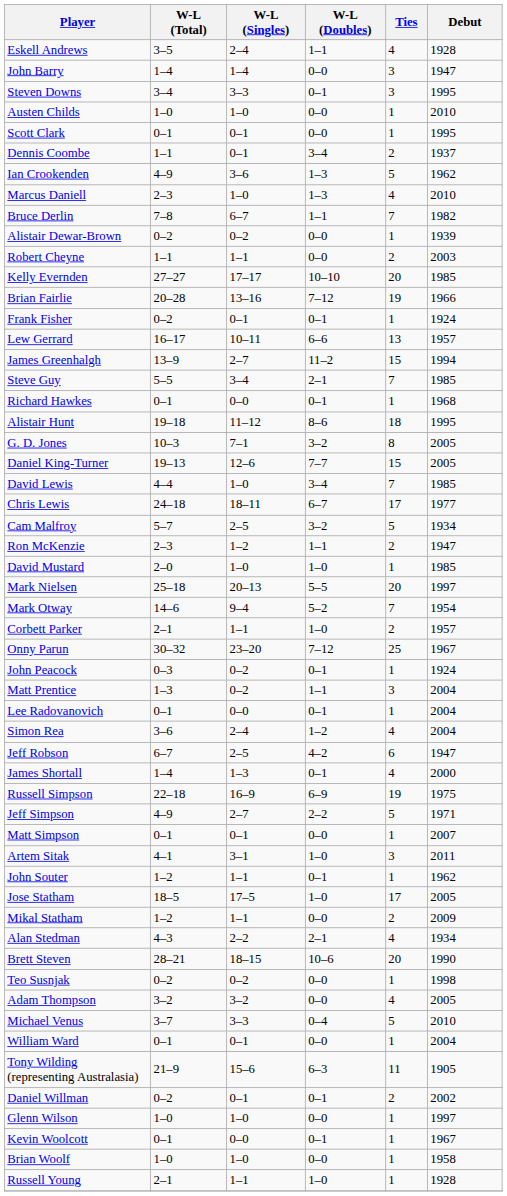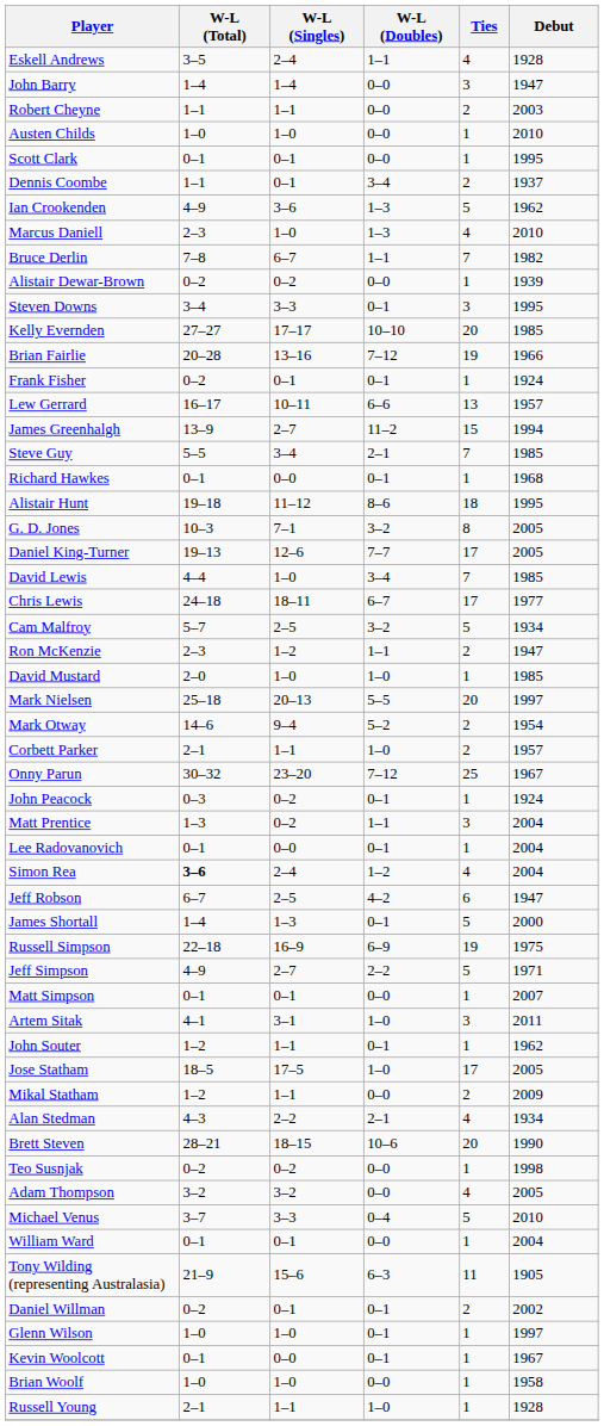 <table class="wikitable sortable" style=font-size:97%>
 <tr>
 <th width=200><a href='#'>Player</a></th>
 <th width=100>W-L<br>(Total)</th>
 <th width=100>W-L<br>(<a href='#'>Singles</a>)</th>
 <th width=100>W-L<br>(<a href='#'>Doubles</a>)</th>
 <th width=50><a href='#'>Ties</a></th>
 <th width=100>Debut</th>
 </tr>
 <tr>
 <td><a href='#'>Eskell Andrews</a></td>
 <td>3–5</td>
 <td>2–4</td>
 <td>1–1</td>
 <td>4</td>
 <td>1928</td>
 </tr>
 <tr>
 <td><a href='#'>John Barry</a></td>
 <td>1–4</td>
 <td>1–4</td>
 <td>0–0</td>
 <td>3</td>
 <td>1947</td>
 </tr>
 <tr>
-<td><a href='#'>Steven Downs</a></td>
-<td>3–4</td>
-<td>3–3</td>
-<td>0–1</td>
-<td>3</td>
-<td>1995</td>
+<td><a href='#'>Robert Cheyne</a></td>
+<td>1–1</td>
+<td>1–1</td>
+<td>0–0</td>
+<td>2</td>
+<td>2003</td>
 </tr>
 <tr>
 <td><a href='#'>Austen Childs</a></td>
 <td>1–0</td>
 <td>1–0</td>
 <td>0–0</td>
 <td>1</td>
 <td>2010</td>
 </tr>
 <tr>
 <td><a href='#'>Scott Clark</a></td>
 <td>0–1</td>
 <td>0–1</td>
 <td>0–0</td>
 <td>1</td>
 <td>1995</td>
 </tr>
 <tr>
 <td><a href='#'>Dennis Coombe</a></td>
 <td>1–1</td>
 <td>0–1</td>
 <td>3–4</td>
 <td>2</td>
 <td>1937</td>
 </tr>
 <tr>
 <td><a href='#'>Ian Crookenden</a></td>
 <td>4–9</td>
 <td>3–6</td>
 <td>1–3</td>
 <td>5</td>
 <td>1962</td>
 </tr>
 <tr>
 <td><a href='#'>Marcus Daniell</a></td>
 <td>2–3</td>
 <td>1–0</td>
 <td>1–3</td>
 <td>4</td>
 <td>2010</td>
 </tr>
 <tr>
 <td><a href='#'>Bruce Derlin</a></td>
 <td>7–8</td>
 <td>6–7</td>
 <td>1–1</td>
 <td>7</td>
 <td>1982</td>
 </tr>
 <tr>
 <td><a href='#'>Alistair Dewar-Brown</a></td>
 <td>0–2</td>
 <td>0–2</td>
 <td>0–0</td>
 <td>1</td>
 <td>1939</td>
 </tr>
 <tr>
-<td><a href='#'>Robert Cheyne</a></td>
-<td>1–1</td>
-<td>1–1</td>
-<td>0–0</td>
-<td>2</td>
-<td>2003</td>
+<td><a href='#'>Steven Downs</a></td>
+<td>3–4</td>
+<td>3–3</td>
+<td>0–1</td>
+<td>3</td>
+<td>1995</td>
 </tr>
 <tr>
 <td><a href='#'>Kelly Evernden</a></td>
 <td>27–27</td>
 <td>17–17</td>
 <td>10–10</td>
 <td>20</td>
 <td>1985</td>
 </tr>
 <tr>
 <td><a href='#'>Brian Fairlie</a></td>
 <td>20–28</td>
 <td>13–16</td>
 <td>7–12</td>
 <td>19</td>
 <td>1966</td>
 </tr>
 <tr>
 <td><a href='#'>Frank Fisher</a></td>
 <td>0–2</td>
 <td>0–1</td>
 <td>0–1</td>
 <td>1</td>
 <td>1924</td>
 </tr>
 <tr>
 <td><a href='#'>Lew Gerrard</a></td>
 <td>16–17</td>
 <td>10–11</td>
 <td>6–6</td>
 <td>13</td>
 <td>1957</td>
 </tr>
 <tr>
 <td><a href='#'>James Greenhalgh</a></td>
 <td>13–9</td>
 <td>2–7</td>
 <td>11–2</td>
 <td>15</td>
 <td>1994</td>
 </tr>
 <tr>
 <td><a href='#'>Steve Guy</a></td>
 <td>5–5</td>
 <td>3–4</td>
 <td>2–1</td>
 <td>7</td>
 <td>1985</td>
 </tr>
 <tr>
 <td><a href='#'>Richard Hawkes</a></td>
 <td>0–1</td>
 <td>0–0</td>
 <td>0–1</td>
 <td>1</td>
 <td>1968</td>
 </tr>
 <tr>
 <td><a href='#'>Alistair Hunt</a></td>
 <td>19–18</td>
 <td>11–12</td>
 <td>8–6</td>
 <td>18</td>
 <td>1995</td>
 </tr>
 <tr>
 <td><a href='#'>G. D. Jones</a></td>
 <td>10–3</td>
 <td>7–1</td>
 <td>3–2</td>
 <td>8</td>
 <td>2005</td>
 </tr>
 <tr>
 <td><a href='#'>Daniel King-Turner</a></td>
 <td>19–13</td>
 <td>12–6</td>
 <td>7–7</td>
-<td>15</td>
+<td>17</td>
 <td>2005</td>
 </tr>
 <tr>
 <td><a href='#'>David Lewis</a></td>
 <td>4–4</td>
 <td>1–0</td>
 <td>3–4</td>
 <td>7</td>
 <td>1985</td>
 </tr>
 <tr>
 <td><a href='#'>Chris Lewis</a></td>
 <td>24–18</td>
 <td>18–11</td>
 <td>6–7</td>
 <td>17</td>
 <td>1977</td>
 </tr>
 <tr>
 <td><a href='#'>Cam Malfroy</a></td>
 <td>5–7</td>
 <td>2–5</td>
 <td>3–2</td>
 <td>5</td>
 <td>1934</td>
 </tr>
 <tr>
 <td><a href='#'>Ron McKenzie</a></td>
 <td>2–3</td>
 <td>1–2</td>
 <td>1–1</td>
 <td>2</td>
 <td>1947</td>
 </tr>
 <tr>
 <td><a href='#'>David Mustard</a></td>
 <td>2–0</td>
 <td>1–0</td>
 <td>1–0</td>
 <td>1</td>
 <td>1985</td>
 </tr>
 <tr>
 <td><a href='#'>Mark Nielsen</a></td>
 <td>25–18</td>
 <td>20–13</td>
 <td>5–5</td>
 <td>20</td>
 <td>1997</td>
 </tr>
 <tr>
 <td><a href='#'>Mark Otway</a></td>
 <td>14–6</td>
 <td>9–4</td>
 <td>5–2</td>
-<td>7</td>
+<td>2</td>
 <td>1954</td>
 </tr>
 <tr>
 <td><a href='#'>Corbett Parker</a></td>
 <td>2–1</td>
 <td>1–1</td>
 <td>1–0</td>
 <td>2</td>
 <td>1957</td>
 </tr>
 <tr>
 <td><a href='#'>Onny Parun</a></td>
 <td>30–32</td>
 <td>23–20</td>
 <td>7–12</td>
 <td>25</td>
 <td>1967</td>
 </tr>
 <tr>
 <td><a href='#'>John Peacock</a></td>
 <td>0–3</td>
 <td>0–2</td>
 <td>0–1</td>
 <td>1</td>
 <td>1924</td>
 </tr>
 <tr>
 <td><a href='#'>Matt Prentice</a></td>
 <td>1–3</td>
 <td>0–2</td>
 <td>1–1</td>
 <td>3</td>
 <td>2004</td>
 </tr>
 <tr>
 <td><a href='#'>Lee Radovanovich</a></td>
 <td>0–1</td>
 <td>0–0</td>
 <td>0–1</td>
 <td>1</td>
 <td>2004</td>
 </tr>
 <tr>
 <td><a href='#'>Simon Rea</a></td>
-<td>3–6</td>
+<td><strong>3–6</strong></td>
 <td>2–4</td>
 <td>1–2</td>
 <td>4</td>
 <td>2004</td>
 </tr>
 <tr>
 <td><a href='#'>Jeff Robson</a></td>
 <td>6–7</td>
 <td>2–5</td>
 <td>4–2</td>
 <td>6</td>
 <td>1947</td>
 </tr>
 <tr>
 <td><a href='#'>James Shortall</a></td>
 <td>1–4</td>
 <td>1–3</td>
 <td>0–1</td>
-<td>4</td>
+<td>5</td>
 <td>2000</td>
 </tr>
 <tr>
 <td><a href='#'>Russell Simpson</a></td>
 <td>22–18</td>
 <td>16–9</td>
 <td>6–9</td>
 <td>19</td>
 <td>1975</td>
 </tr>
 <tr>
 <td><a href='#'>Jeff Simpson</a></td>
 <td>4–9</td>
 <td>2–7</td>
 <td>2–2</td>
 <td>5</td>
 <td>1971</td>
 </tr>
 <tr>
 <td><a href='#'>Matt Simpson</a></td>
 <td>0–1</td>
 <td>0–1</td>
 <td>0–0</td>
 <td>1</td>
 <td>2007</td>
 </tr>
 <tr>
 <td><a href='#'>Artem Sitak</a></td>
 <td>4–1</td>
 <td>3–1</td>
 <td>1–0</td>
 <td>3</td>
 <td>2011</td>
 </tr>
 <tr>
 <td><a href='#'>John Souter</a></td>
 <td>1–2</td>
 <td>1–1</td>
 <td>0–1</td>
 <td>1</td>
 <td>1962</td>
 </tr>
 <tr>
 <td><a href='#'>Jose Statham</a></td>
 <td>18–5</td>
 <td>17–5</td>
 <td>1–0</td>
 <td>17</td>
 <td>2005</td>
 </tr>
 <tr>
 <td><a href='#'>Mikal Statham</a></td>
 <td>1–2</td>
 <td>1–1</td>
 <td>0–0</td>
 <td>2</td>
 <td>2009</td>
 </tr>
 <tr>
 <td><a href='#'>Alan Stedman</a></td>
 <td>4–3</td>
 <td>2–2</td>
 <td>2–1</td>
 <td>4</td>
 <td>1934</td>
 </tr>
 <tr>
 <td><a href='#'>Brett Steven</a></td>
 <td>28–21</td>
 <td>18–15</td>
 <td>10–6</td>
 <td>20</td>
 <td>1990</td>
 </tr>
 <tr>
 <td><a href='#'>Teo Susnjak</a></td>
 <td>0–2</td>
 <td>0–2</td>
 <td>0–0</td>
 <td>1</td>
 <td>1998</td>
 </tr>
 <tr>
 <td><a href='#'>Adam Thompson</a></td>
 <td>3–2</td>
 <td>3–2</td>
 <td>0–0</td>
 <td>4</td>
 <td>2005</td>
 </tr>
 <tr>
 <td><a href='#'>Michael Venus</a></td>
 <td>3–7</td>
 <td>3–3</td>
 <td>0–4</td>
 <td>5</td>
 <td>2010</td>
 </tr>
 <tr>
 <td><a href='#'>William Ward</a></td>
 <td>0–1</td>
 <td>0–1</td>
 <td>0–0</td>
 <td>1</td>
 <td>2004</td>
 </tr>
 <tr>
 <td><a href='#'>Tony Wilding</a><br>(representing Australasia)</td>
 <td>21–9</td>
 <td>15–6</td>
 <td>6–3</td>
 <td>11</td>
 <td>1905</td>
 </tr>
 <tr>
 <td><a href='#'>Daniel Willman</a></td>
 <td>0–2</td>
 <td>0–1</td>
 <td>0–1</td>
 <td>2</td>
 <td>2002</td>
 </tr>
 <tr>
 <td><a href='#'>Glenn Wilson</a></td>
 <td>1–0</td>
 <td>1–0</td>
-<td>0–0</td>
+<td>0–1</td>
 <td>1</td>
 <td>1997</td>
 </tr>
 <tr>
 <td><a href='#'>Kevin Woolcott</a></td>
 <td>0–1</td>
 <td>0–0</td>
 <td>0–1</td>
 <td>1</td>
 <td>1967</td>
 </tr>
 <tr>
 <td><a href='#'>Brian Woolf</a></td>
 <td>1–0</td>
 <td>1–0</td>
 <td>0–0</td>
 <td>1</td>
 <td>1958</td>
 </tr>
 <tr>
 <td><a href='#'>Russell Young</a></td>
 <td>2–1</td>
 <td>1–1</td>
 <td>1–0</td>
 <td>1</td>
 <td>1928</td>
 </tr>
 <tr>
 </tr>
 </table>
